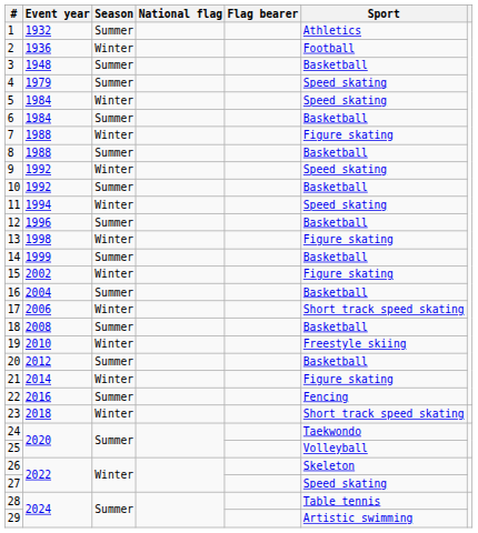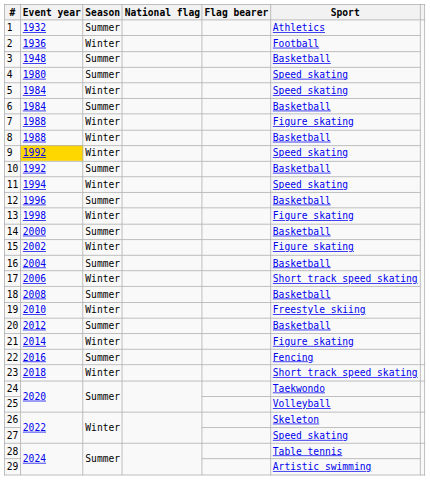 <table class="wikitable sortable">
 <tr>
 <th>#</th>
 <th>Event year</th>
 <th>Season</th>
 <th>National flag</th>
 <th>Flag bearer</th>
 <th>Sport</th>
 <th></th>
 </tr>
 <tr>
 <td>1</td>
 <td><a href='#'>1932</a></td>
 <td>Summer</td>
 <td></td>
 <td></td>
 <td><a href='#'>Athletics</a></td>
 <td rowspan=22></td>
 </tr>
 <tr>
 <td>2</td>
 <td><a href='#'>1936</a></td>
 <td>Winter</td>
 <td></td>
 <td></td>
 <td><a href='#'>Football</a></td>
 </tr>
 <tr>
 <td>3</td>
 <td><a href='#'>1948</a></td>
 <td>Summer</td>
 <td></td>
 <td></td>
 <td><a href='#'>Basketball</a></td>
 </tr>
 <tr>
 <td>4</td>
-<td><a href='#'>1979</a></td>
+<td><a href='#'>1980</a></td>
 <td>Summer</td>
 <td></td>
 <td></td>
 <td><a href='#'>Speed skating</a></td>
 </tr>
 <tr>
 <td>5</td>
 <td><a href='#'>1984</a></td>
 <td>Winter</td>
 <td></td>
 <td></td>
 <td><a href='#'>Speed skating</a></td>
 </tr>
 <tr>
 <td>6</td>
 <td><a href='#'>1984</a></td>
 <td>Summer</td>
 <td></td>
 <td></td>
 <td><a href='#'>Basketball</a></td>
 </tr>
 <tr>
 <td>7</td>
 <td><a href='#'>1988</a></td>
 <td>Winter</td>
 <td></td>
 <td></td>
 <td><a href='#'>Figure skating</a></td>
 </tr>
 <tr>
 <td>8</td>
 <td><a href='#'>1988</a></td>
-<td>Summer</td>
+<td>Winter</td>
 <td></td>
 <td></td>
 <td><a href='#'>Basketball</a></td>
 </tr>
 <tr>
 <td>9</td>
-<td><a href='#'>1992</a></td>
+<td style="background: gold;"><a href='#'>1992</a></td>
 <td>Winter</td>
 <td></td>
 <td></td>
 <td><a href='#'>Speed skating</a></td>
 </tr>
 <tr>
 <td>10</td>
 <td><a href='#'>1992</a></td>
 <td>Summer</td>
 <td></td>
 <td></td>
 <td><a href='#'>Basketball</a></td>
 </tr>
 <tr>
 <td>11</td>
 <td><a href='#'>1994</a></td>
 <td>Winter</td>
 <td></td>
 <td></td>
 <td><a href='#'>Speed skating</a></td>
 </tr>
 <tr>
 <td>12</td>
 <td><a href='#'>1996</a></td>
 <td>Summer</td>
 <td></td>
 <td></td>
 <td><a href='#'>Basketball</a></td>
 </tr>
 <tr>
 <td>13</td>
 <td><a href='#'>1998</a></td>
 <td>Winter</td>
 <td></td>
 <td></td>
 <td><a href='#'>Figure skating</a></td>
 </tr>
 <tr>
 <td>14</td>
-<td><a href='#'>1999</a></td>
+<td><a href='#'>2000</a></td>
 <td>Summer</td>
 <td></td>
 <td></td>
 <td><a href='#'>Basketball</a></td>
 </tr>
 <tr>
 <td>15</td>
 <td><a href='#'>2002</a></td>
 <td>Winter</td>
 <td></td>
 <td></td>
 <td><a href='#'>Figure skating</a></td>
 </tr>
 <tr>
 <td>16</td>
 <td><a href='#'>2004</a></td>
 <td>Summer</td>
 <td></td>
 <td></td>
 <td><a href='#'>Basketball</a></td>
 </tr>
 <tr>
 <td>17</td>
 <td><a href='#'>2006</a></td>
 <td>Winter</td>
 <td></td>
 <td></td>
 <td><a href='#'>Short track speed skating</a></td>
 </tr>
 <tr>
 <td>18</td>
 <td><a href='#'>2008</a></td>
 <td>Summer</td>
 <td></td>
 <td></td>
 <td><a href='#'>Basketball</a></td>
 </tr>
 <tr>
 <td>19</td>
 <td><a href='#'>2010</a></td>
 <td>Winter</td>
 <td></td>
 <td></td>
 <td><a href='#'>Freestyle skiing</a></td>
 </tr>
 <tr>
 <td>20</td>
 <td><a href='#'>2012</a></td>
 <td>Summer</td>
 <td></td>
 <td></td>
 <td><a href='#'>Basketball</a></td>
 </tr>
 <tr>
 <td>21</td>
 <td><a href='#'>2014</a></td>
 <td>Winter</td>
 <td></td>
 <td></td>
 <td><a href='#'>Figure skating</a></td>
 </tr>
 <tr>
 <td>22</td>
 <td><a href='#'>2016</a></td>
 <td>Summer</td>
 <td></td>
 <td></td>
 <td><a href='#'>Fencing</a></td>
 </tr>
 <tr>
 <td>23</td>
 <td><a href='#'>2018</a></td>
 <td>Winter</td>
 <td></td>
 <td></td>
 <td><a href='#'>Short track speed skating</a></td>
 <td></td>
 </tr>
 <tr>
 <td>24</td>
 <td rowspan="2"><a href='#'>2020</a></td>
 <td rowspan="2">Summer</td>
 <td rowspan="2"></td>
 <td></td>
 <td><a href='#'>Taekwondo</a></td>
 <td rowspan=2></td>
 </tr>
 <tr>
 <td>25</td>
 <td></td>
 <td><a href='#'>Volleyball</a></td>
 </tr>
 <tr>
 <td>26</td>
 <td rowspan="2"><a href='#'>2022</a></td>
 <td rowspan="2">Winter</td>
 <td rowspan="2"></td>
 <td></td>
 <td><a href='#'>Skeleton</a></td>
 <td rowspan=2></td>
 </tr>
 <tr>
 <td>27</td>
 <td></td>
 <td><a href='#'>Speed skating</a></td>
 </tr>
 <tr>
 <td>28</td>
 <td rowspan="2"><a href='#'>2024</a></td>
 <td rowspan="2">Summer</td>
 <td rowspan="2"></td>
 <td></td>
 <td><a href='#'>Table tennis</a></td>
 <td rowspan=2></td>
 </tr>
 <tr>
 <td>29</td>
 <td></td>
 <td><a href='#'>Artistic swimming</a></td>
 </tr>
 </table>
